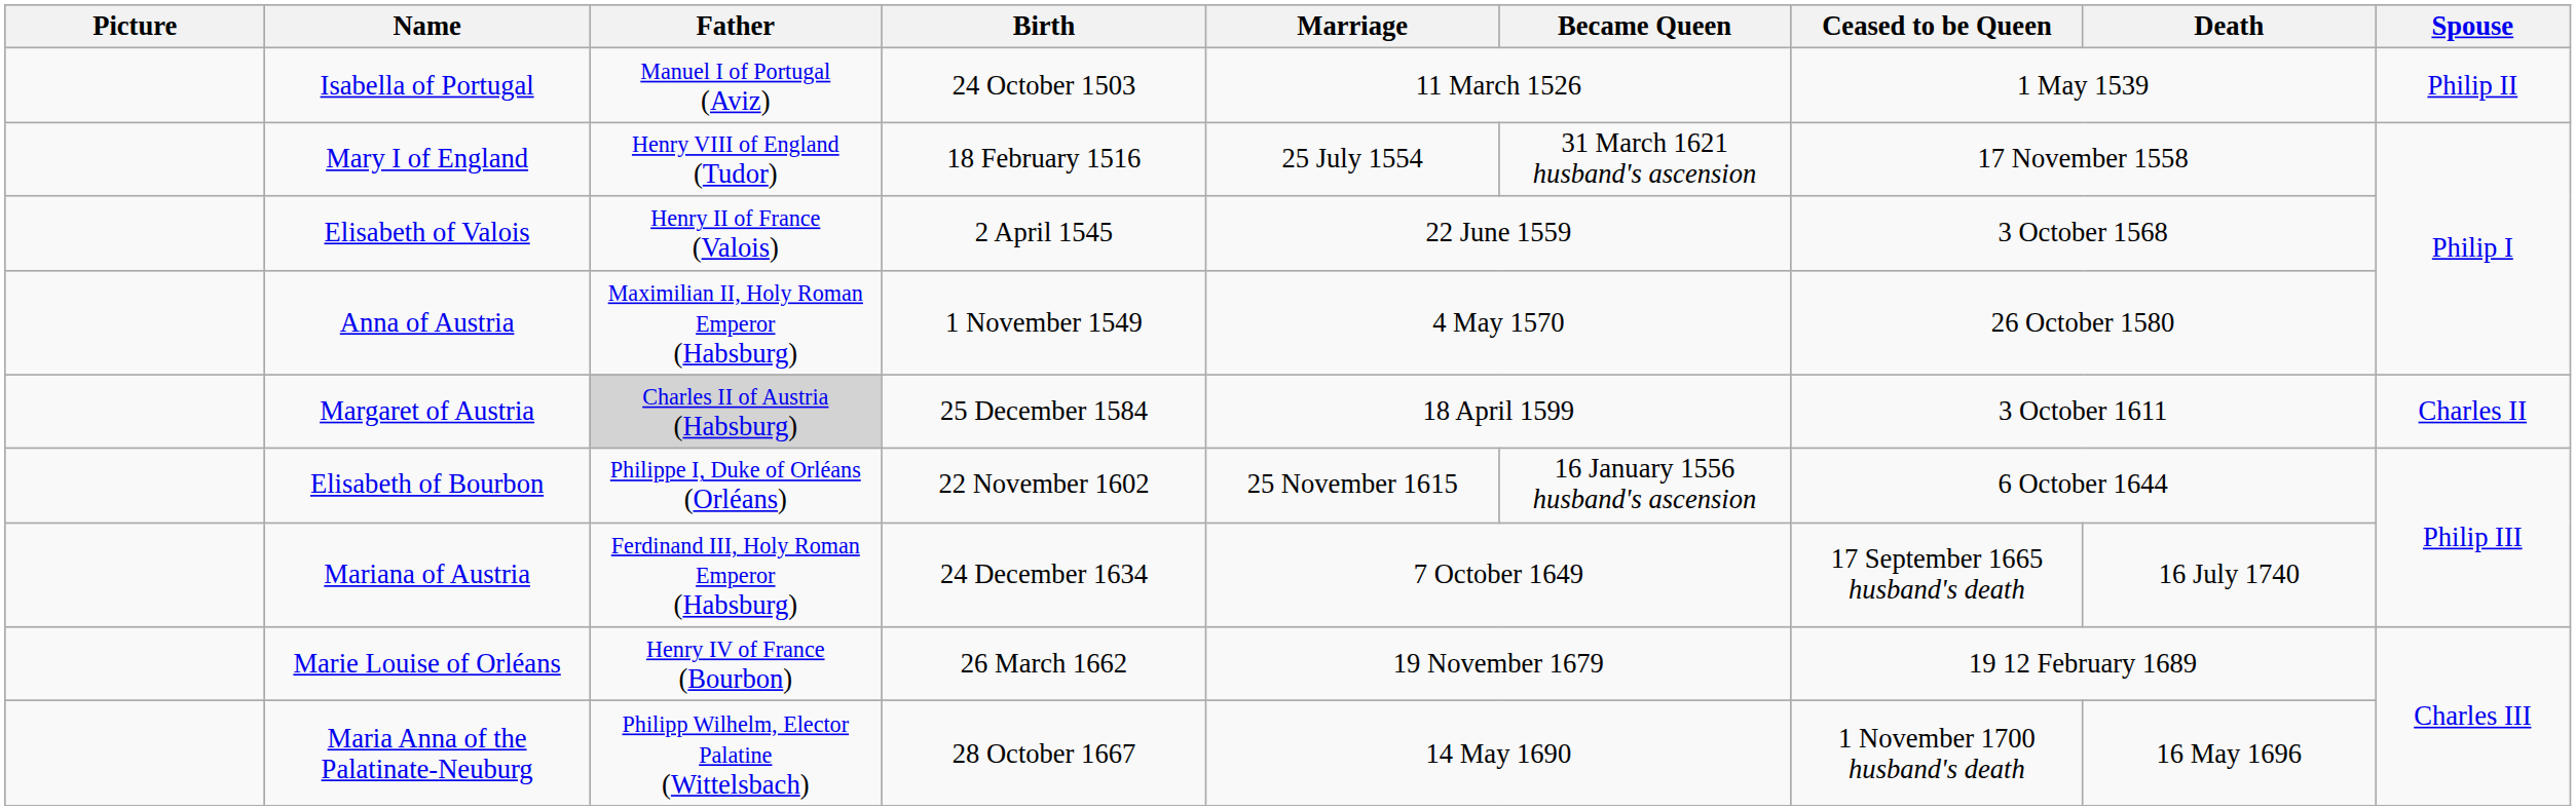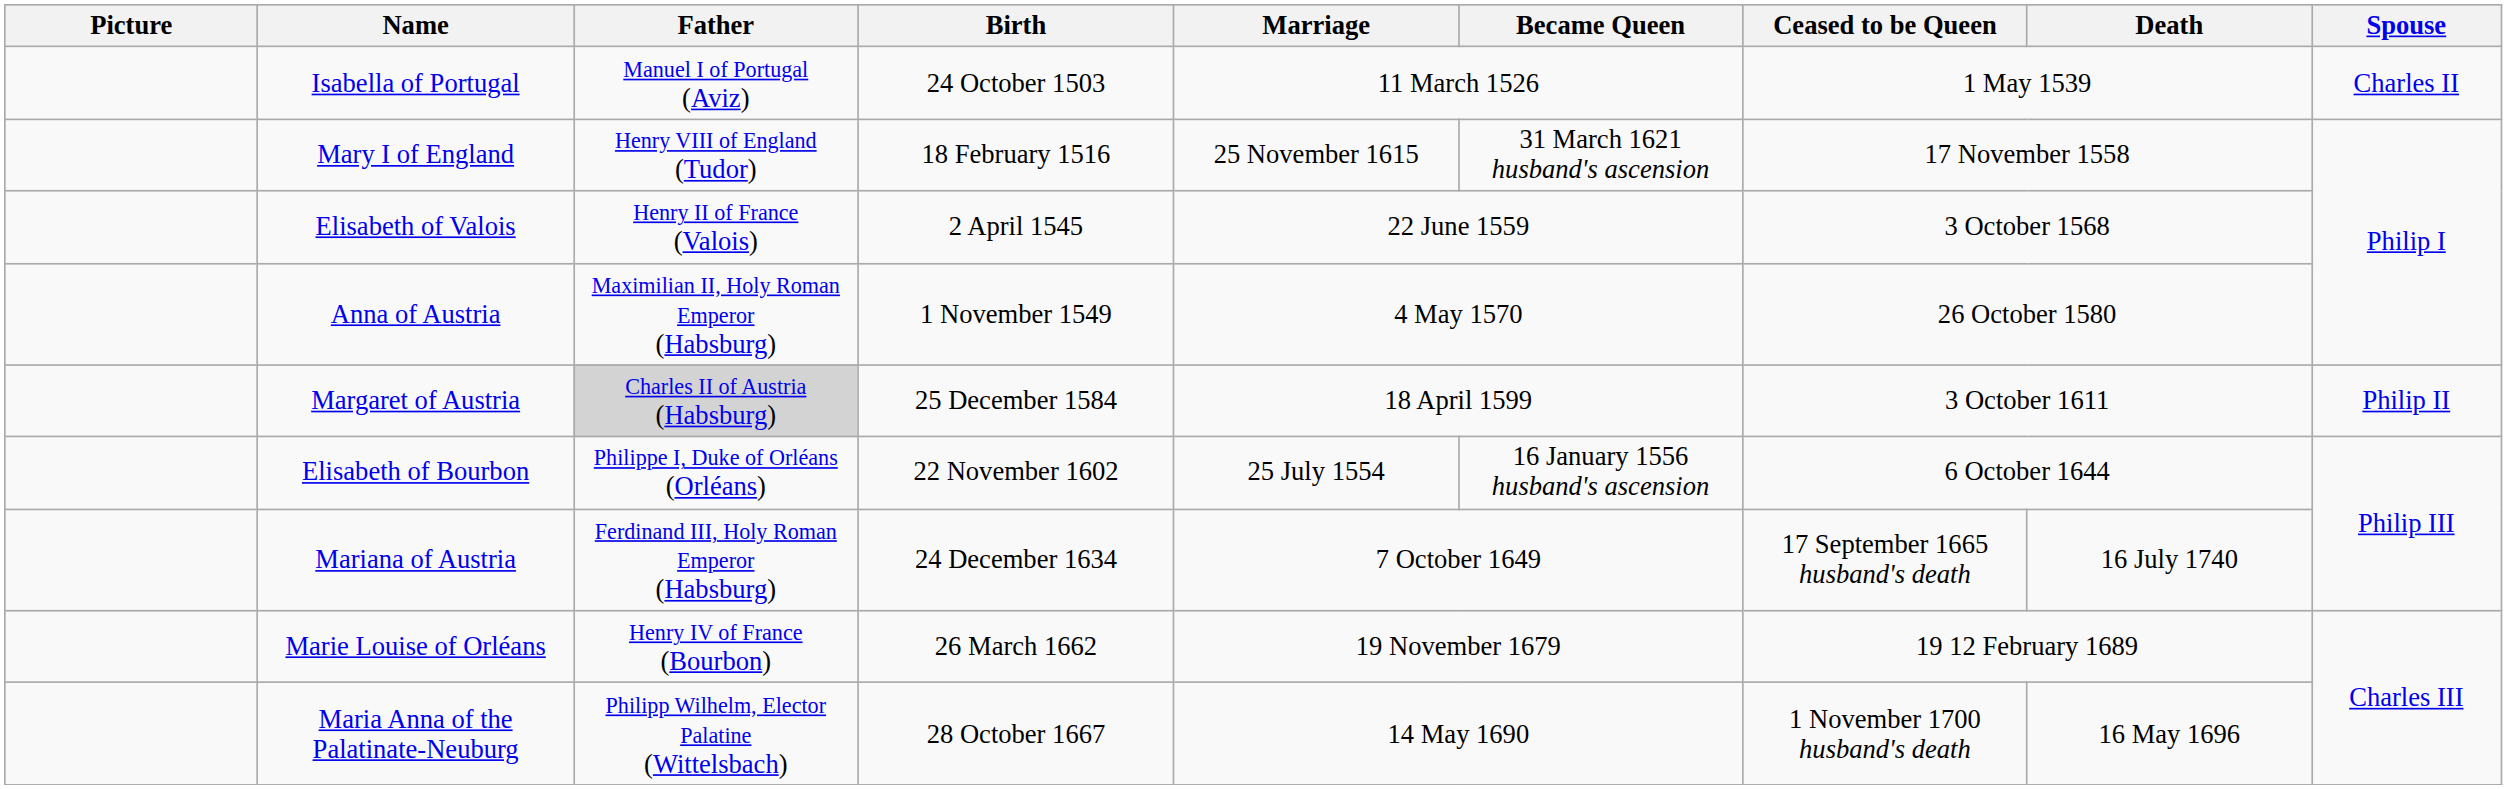 <table width=95% class="wikitable">
 <tr>
 <th width = "8%">Picture</th>
 <th width = "10%">Name</th>
 <th width = "9%">Father</th>
 <th width = "10%">Birth</th>
 <th width = "9%">Marriage</th>
 <th width = "9%">Became Queen</th>
 <th width = "9%">Ceased to be Queen</th>
 <th width = "9%">Death</th>
 <th width = "6%"><a href='#'>Spouse</a></th>
 </tr>
 <tr>
 <td align="center"></td>
 <td align="center"><a href='#'>Isabella of Portugal</a></td>
 <td align="center"><small><a href='#'>Manuel I of Portugal</a></small><br> (<a href='#'>Aviz</a>)</td>
 <td align="center">24 October 1503</td>
 <td align="center" colspan="2">11 March 1526</td>
 <td align="center" colspan="2">1 May 1539</td>
-<td align="center"><a href='#'>Philip II</a></td>
+<td align="center"><a href='#'>Charles II</a></td>
 </tr>
 <tr>
 <td align="center"></td>
 <td align="center"><a href='#'>Mary I of England</a></td>
 <td align="center"><small><a href='#'>Henry VIII of England</a></small><br> (<a href='#'>Tudor</a>)</td>
 <td align="center">18 February 1516</td>
-<td align="center">25 July 1554</td>
+<td align="center">25 November 1615</td>
 <td align="center">31 March 1621 <br><em>husband's ascension</em></td>
 <td align="center" colspan="2">17 November 1558</td>
 <td align="center" rowspan="3"><a href='#'>Philip I</a></td>
 </tr>
 <tr>
 <td align="center"></td>
 <td align="center"><a href='#'>Elisabeth of Valois</a></td>
 <td align="center"><small><a href='#'>Henry II of France</a></small><br> (<a href='#'>Valois</a>)</td>
 <td align="center">2 April 1545</td>
 <td align="center" colspan="2">22 June 1559</td>
 <td align="center" colspan="2">3 October 1568</td>
 </tr>
 <tr>
 <td align="center"></td>
 <td align="center"><a href='#'>Anna of Austria</a></td>
 <td align="center"><small><a href='#'>Maximilian II, Holy Roman Emperor</a></small><br> (<a href='#'>Habsburg</a>)</td>
 <td align="center">1 November 1549</td>
 <td align="center" colspan="2">4 May 1570</td>
 <td align="center" colspan="2">26 October 1580</td>
 </tr>
 <tr>
 <td align="center"></td>
 <td align="center"><a href='#'>Margaret of Austria</a></td>
 <td align="center" style="background: lightgrey;"><small><a href='#'>Charles II of Austria</a></small><br> (<a href='#'>Habsburg</a>)</td>
 <td align="center">25 December 1584</td>
 <td align="center" colspan="2">18 April 1599</td>
 <td align="center" colspan="2">3 October 1611</td>
-<td align="center"><a href='#'>Charles II</a></td>
+<td align="center"><a href='#'>Philip II</a></td>
 </tr>
 <tr>
 <td align="center"></td>
 <td align="center"><a href='#'>Elisabeth of Bourbon</a></td>
 <td align="center"><small><a href='#'>Philippe I, Duke of Orléans</a></small><br> (<a href='#'>Orléans</a>)</td>
 <td align="center">22 November 1602</td>
-<td align="center">25 November 1615</td>
+<td align="center">25 July 1554</td>
 <td align="center">16 January 1556<br><em>husband's ascension</em></td>
 <td align="center" colspan="2">6 October 1644</td>
 <td align="center" rowspan="2"><a href='#'>Philip III</a></td>
 </tr>
 <tr>
 <td align="center"></td>
 <td align="center"><a href='#'>Mariana of Austria</a></td>
 <td align="center"><small><a href='#'>Ferdinand III, Holy Roman Emperor</a></small><br> (<a href='#'>Habsburg</a>)</td>
 <td align="center">24 December 1634</td>
 <td align="center" colspan="2">7 October 1649</td>
 <td align="center">17 September 1665 <br><em>husband's death</em></td>
 <td align="center">16 July 1740</td>
 </tr>
 <tr>
 <td align="center"></td>
 <td align="center"><a href='#'>Marie Louise of Orléans</a></td>
 <td align="center"><small><a href='#'>Henry IV of France</a></small><br> (<a href='#'>Bourbon</a>)</td>
 <td align="center">26 March 1662</td>
 <td align="center" colspan="2">19 November 1679</td>
 <td align="center" colspan="2">19 12 February 1689</td>
 <td align="center" rowspan="2"><a href='#'>Charles III</a></td>
 </tr>
 <tr>
 <td align="center"></td>
 <td align="center"><a href='#'>Maria Anna of the Palatinate-Neuburg</a></td>
 <td align="center"><small><a href='#'>Philipp Wilhelm, Elector Palatine</a></small><br> (<a href='#'>Wittelsbach</a>)</td>
 <td align="center">28 October 1667</td>
 <td align="center" colspan="2">14 May 1690</td>
 <td align="center">1 November 1700<br><em>husband's death</em></td>
 <td align="center">16 May 1696</td>
 </tr>
 <tr>
 </tr>
 </table>
